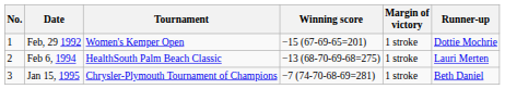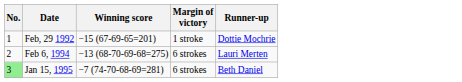 <table class="wikitable" style="font-size:95%;">
 <tr>
 <th>No.</th>
 <th>Date</th>
-<th>Tournament</th>
 <th>Winning score</th>
 <th>Margin of<br>victory</th>
 <th>Runner-up</th>
 </tr>
 <tr>
 <td>1</td>
 <td>Feb, 29 <a href='#'>1992</a></td>
-<td><a href='#'>Women's Kemper Open</a></td>
 <td>−15 (67-69-65=201)</td>
 <td>1 stroke</td>
 <td> <a href='#'>Dottie Mochrie</a></td>
 </tr>
 <tr>
 <td>2</td>
 <td>Feb 6, <a href='#'>1994</a></td>
-<td><a href='#'>HealthSouth Palm Beach Classic</a></td>
 <td>−13 (68-70-69-68=275)</td>
-<td>1 stroke</td>
+<td>6 strokes</td>
 <td> <a href='#'>Lauri Merten</a></td>
 </tr>
 <tr>
-<td>3</td>
+<td style="background: lightgreen;">3</td>
 <td>Jan 15, <a href='#'>1995</a></td>
-<td><a href='#'>Chrysler-Plymouth Tournament of Champions</a></td>
 <td>−7 (74-70-68-69=281)</td>
-<td>1 stroke</td>
+<td>6 strokes</td>
 <td> <a href='#'>Beth Daniel</a></td>
 </tr>
 </table>
